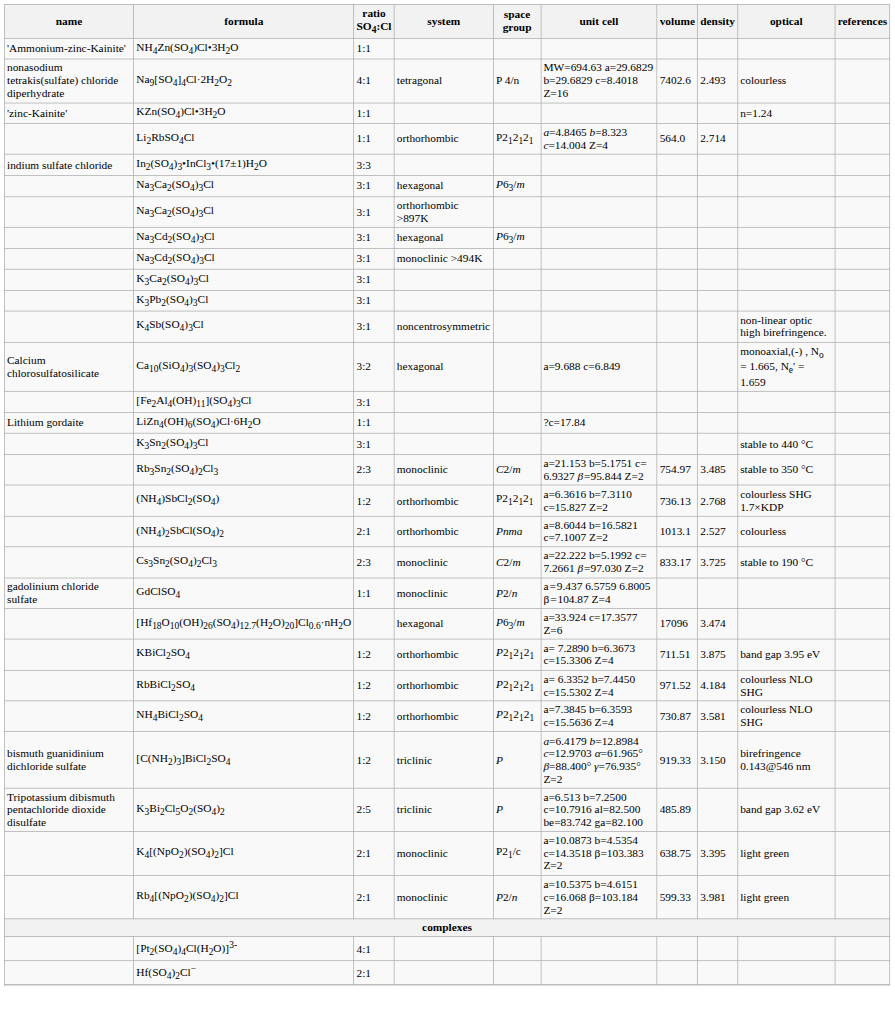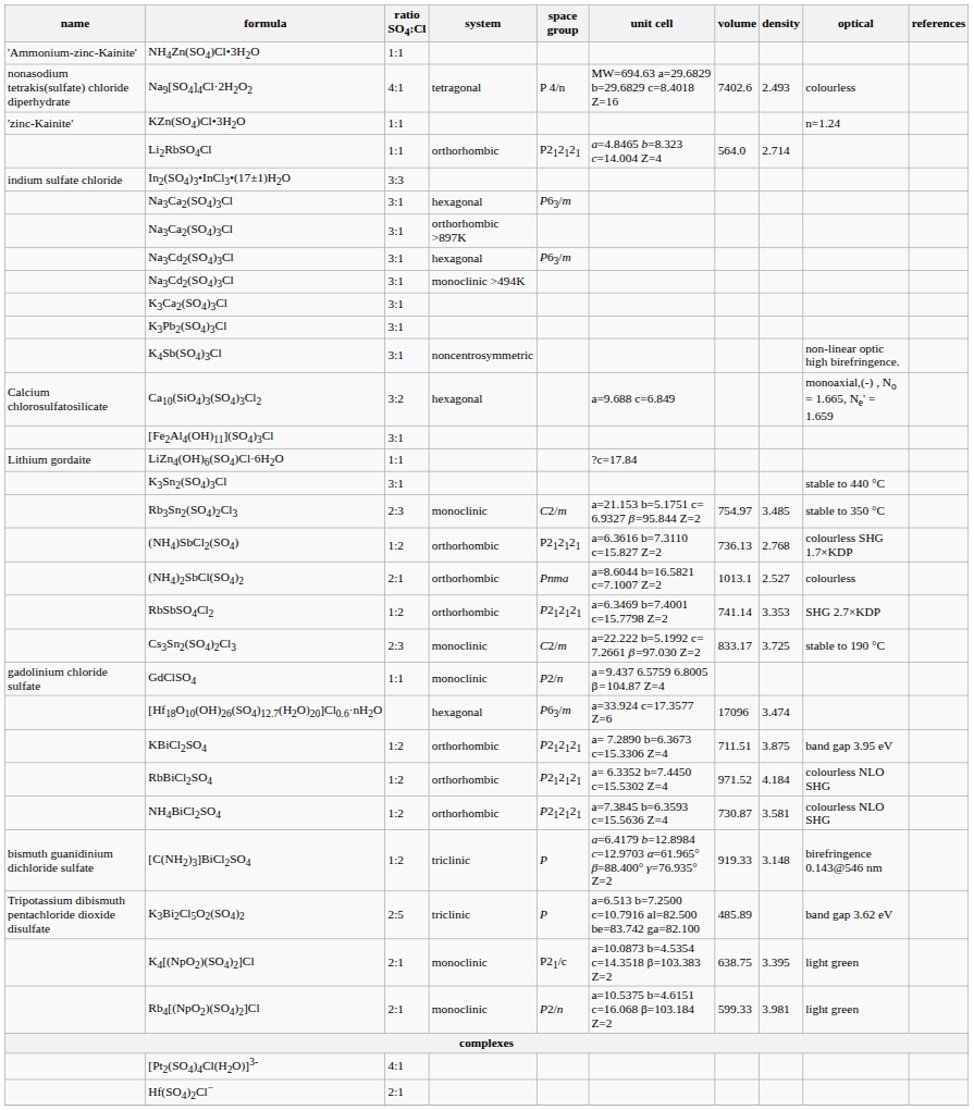 <table class="wikitable">
 <tr>
 <th>name</th>
 <th>formula</th>
 <th>ratio<br>SO<sub>4</sub>:Cl</th>
 <th>system</th>
 <th>space group</th>
 <th>unit cell</th>
 <th>volume</th>
 <th>density</th>
 <th>optical</th>
 <th>references</th>
 </tr>
 <tr>
 <td>'Ammonium-zinc-Kainite'</td>
 <td>NH<sub>4</sub>Zn(SO<sub>4</sub>)Cl•3H<sub>2</sub>O</td>
 <td>1:1</td>
 <td></td>
 <td></td>
 <td></td>
 <td></td>
 <td></td>
 <td></td>
 <td></td>
 </tr>
 <tr>
 <td>nonasodium tetrakis(sulfate) chloride diperhydrate</td>
 <td>Na<sub>9</sub>[SO<sub>4</sub>]<sub>4</sub>Cl·2H<sub>2</sub>O<sub>2</sub></td>
 <td>4:1</td>
 <td>tetragonal</td>
 <td>P 4/n</td>
 <td>MW=694.63 a=29.6829 b=29.6829 c=8.4018 Z=16</td>
 <td>7402.6</td>
 <td>2.493</td>
 <td>colourless</td>
 <td></td>
 </tr>
 <tr>
 <td>'zinc-Kainite'</td>
 <td>KZn(SO<sub>4</sub>)Cl•3H<sub>2</sub>O</td>
 <td>1:1</td>
 <td></td>
 <td></td>
 <td></td>
 <td></td>
 <td></td>
 <td>n=1.24</td>
 <td></td>
 </tr>
 <tr>
 <td></td>
 <td>Li<sub>2</sub>RbSO<sub>4</sub>Cl</td>
 <td>1:1</td>
 <td>orthorhombic</td>
 <td>P2<sub>1</sub>2<sub>1</sub>2<sub>1</sub></td>
 <td><em>a</em>=4.8465 <em>b</em>=8.323 <em>c</em>=14.004 Z=4</td>
 <td>564.0</td>
 <td>2.714</td>
 <td></td>
 <td></td>
 </tr>
 <tr>
 <td>indium sulfate chloride</td>
 <td>In<sub>2</sub>(SO<sub>4</sub>)<sub>3</sub>•InCl<sub>3</sub>•(17±1)H<sub>2</sub>O</td>
 <td>3:3</td>
 <td></td>
 <td></td>
 <td></td>
 <td></td>
 <td></td>
 <td></td>
 <td></td>
 </tr>
 <tr>
 <td></td>
 <td>Na<sub>3</sub>Ca<sub>2</sub>(SO<sub>4</sub>)<sub>3</sub>Cl</td>
 <td>3:1</td>
 <td>hexagonal</td>
 <td><em>P</em>6<sub>3</sub>/<em>m</em></td>
 <td></td>
 <td></td>
 <td></td>
 <td></td>
 <td></td>
 </tr>
 <tr>
 <td></td>
 <td>Na<sub>3</sub>Ca<sub>2</sub>(SO<sub>4</sub>)<sub>3</sub>Cl</td>
 <td>3:1</td>
 <td>orthorhombic >897K</td>
 <td></td>
 <td></td>
 <td></td>
 <td></td>
 <td></td>
 <td></td>
 </tr>
 <tr>
 <td></td>
 <td>Na<sub>3</sub>Cd<sub>2</sub>(SO<sub>4</sub>)<sub>3</sub>Cl</td>
 <td>3:1</td>
 <td>hexagonal</td>
 <td><em>P</em>6<sub>3</sub>/<em>m</em></td>
 <td></td>
 <td></td>
 <td></td>
 <td></td>
 <td></td>
 </tr>
 <tr>
 <td></td>
 <td>Na<sub>3</sub>Cd<sub>2</sub>(SO<sub>4</sub>)<sub>3</sub>Cl</td>
 <td>3:1</td>
 <td>monoclinic >494K</td>
 <td></td>
 <td></td>
 <td></td>
 <td></td>
 <td></td>
 <td></td>
 </tr>
 <tr>
 <td></td>
 <td>K<sub>3</sub>Ca<sub>2</sub>(SO<sub>4</sub>)<sub>3</sub>Cl</td>
 <td>3:1</td>
 <td></td>
 <td></td>
 <td></td>
 <td></td>
 <td></td>
 <td></td>
 <td></td>
 </tr>
 <tr>
 <td></td>
 <td>K<sub>3</sub>Pb<sub>2</sub>(SO<sub>4</sub>)<sub>3</sub>Cl</td>
 <td>3:1</td>
 <td></td>
 <td></td>
 <td></td>
 <td></td>
 <td></td>
 <td></td>
 <td></td>
 </tr>
 <tr>
 <td></td>
 <td>K<sub>4</sub>Sb(SO<sub>4</sub>)<sub>3</sub>Cl</td>
 <td>3:1</td>
 <td>noncentrosymmetric</td>
 <td></td>
 <td></td>
 <td></td>
 <td></td>
 <td>non-linear optic  high birefringence.</td>
 <td></td>
 </tr>
 <tr>
 <td>Calcium chlorosulfatosilicate</td>
 <td>Ca<sub>10</sub>(SiO<sub>4</sub>)<sub>3</sub>(SO<sub>4</sub>)<sub>3</sub>Cl<sub>2</sub></td>
 <td>3:2</td>
 <td>hexagonal</td>
 <td></td>
 <td>a=9.688 c=6.849</td>
 <td></td>
 <td></td>
 <td>monoaxial,(-) , N<sub>o</sub> = 1.665, N<sub>e</sub>' = 1.659</td>
 <td></td>
 </tr>
 <tr>
 <td></td>
 <td>[Fe<sub>2</sub>Al<sub>4</sub>(OH)<sub>11</sub>](SO<sub>4</sub>)<sub>3</sub>Cl</td>
 <td>3:1</td>
 <td></td>
 <td></td>
 <td></td>
 <td></td>
 <td></td>
 <td></td>
 <td></td>
 </tr>
 <tr>
 <td>Lithium gordaite</td>
 <td>LiZn<sub>4</sub>(OH)<sub>6</sub>(SO<sub>4</sub>)Cl·6H<sub>2</sub>O</td>
 <td>1:1</td>
 <td></td>
 <td></td>
 <td>?c=17.84</td>
 <td></td>
 <td></td>
 <td></td>
 <td></td>
 </tr>
 <tr>
 <td></td>
 <td>K<sub>3</sub>Sn<sub>2</sub>(SO<sub>4</sub>)<sub>3</sub>Cl</td>
 <td>3:1</td>
 <td></td>
 <td></td>
 <td></td>
 <td></td>
 <td></td>
 <td>stable to 440 °C</td>
 <td></td>
 </tr>
 <tr>
 <td></td>
 <td>Rb<sub>3</sub>Sn<sub>2</sub>(SO<sub>4</sub>)<sub>2</sub>Cl<sub>3</sub></td>
 <td>2:3</td>
 <td>monoclinic</td>
 <td><em>C</em>2/<em>m</em></td>
 <td>a=21.153 b=5.1751 c= 6.9327 <em>β </em>=95.844 Z=2</td>
 <td>754.97</td>
 <td>3.485</td>
 <td>stable to 350 °C</td>
 <td></td>
 </tr>
 <tr>
 <td></td>
 <td>(NH<sub>4</sub>)SbCl<sub>2</sub>(SO<sub>4</sub>)</td>
 <td>1:2</td>
 <td>orthorhombic</td>
 <td>P2<sub>1</sub>2<sub>1</sub>2<sub>1</sub></td>
 <td>a=6.3616 b=7.3110 c=15.827  Z=2</td>
 <td>736.13</td>
 <td>2.768</td>
 <td>colourless SHG 1.7×KDP</td>
 <td></td>
 </tr>
 <tr>
 <td></td>
 <td>(NH<sub>4</sub>)<sub>2</sub>SbCl(SO<sub>4</sub>)<sub>2</sub></td>
 <td>2:1</td>
 <td>orthorhombic</td>
 <td><em>Pnma</em></td>
 <td>a=8.6044 b=16.5821 c=7.1007 Z=2</td>
 <td>1013.1</td>
 <td>2.527</td>
 <td>colourless</td>
 <td></td>
 </tr>
 <tr>
 <td></td>
+<td>RbSbSO<sub>4</sub>Cl<sub>2</sub></td>
+<td>1:2</td>
+<td>orthorhombic</td>
+<td><em>P</em>2<sub>1</sub>2<sub>1</sub>2<sub>1</sub></td>
+<td>a=6.3469 b=7.4001 c=15.7798 Z=2</td>
+<td>741.14</td>
+<td>3.353</td>
+<td>SHG 2.7×KDP</td>
+<td></td>
+</tr>
+<tr>
+<td></td>
 <td>Cs<sub>3</sub>Sn<sub>2</sub>(SO<sub>4</sub>)<sub>2</sub>Cl<sub>3</sub></td>
 <td>2:3</td>
 <td>monoclinic</td>
 <td><em>C</em>2/<em>m</em></td>
 <td>a=22.222 b=5.1992 c= 7.2661 <em>β </em>=97.030 Z=2</td>
 <td>833.17</td>
 <td>3.725</td>
 <td>stable to 190 °C</td>
 <td></td>
 </tr>
 <tr>
 <td>gadolinium chloride sulfate</td>
 <td>GdClSO<sub>4</sub></td>
 <td>1:1</td>
 <td>monoclinic</td>
 <td><em>P</em>2/<em>n</em></td>
 <td>a = 9.437 6.5759 6.8005 β = 104.87 Z=4</td>
 <td></td>
 <td></td>
 <td></td>
 <td></td>
 </tr>
 <tr>
 <td></td>
 <td>[Hf<sub>18</sub>O<sub>10</sub>(OH)<sub>26</sub>(SO<sub>4</sub>)<sub>12.7</sub>(H<sub>2</sub>O)<sub>20</sub>]Cl<sub>0.6</sub>·nH<sub>2</sub>O</td>
 <td></td>
 <td>hexagonal</td>
 <td><em>P</em>6<sub>3</sub>/<em>m</em></td>
 <td>a=33.924 c=17.3577 Z=6</td>
 <td>17096</td>
 <td>3.474</td>
 <td></td>
 <td></td>
 </tr>
 <tr>
 <td></td>
 <td>KBiCl<sub>2</sub>SO<sub>4</sub></td>
 <td>1:2</td>
 <td>orthorhombic</td>
 <td><em>P</em>2<sub>1</sub>2<sub>1</sub>2<sub>1</sub></td>
 <td>a= 7.2890 b=6.3673 c=15.3306 Z=4</td>
 <td>711.51</td>
 <td>3.875</td>
 <td>band gap 3.95 eV</td>
 <td></td>
 </tr>
 <tr>
 <td></td>
 <td>RbBiCl<sub>2</sub>SO<sub>4</sub></td>
 <td>1:2</td>
 <td>orthorhombic</td>
 <td><em>P</em>2<sub>1</sub>2<sub>1</sub>2<sub>1</sub></td>
 <td>a= 6.3352 b=7.4450 c=15.5302 Z=4</td>
 <td>971.52</td>
 <td>4.184</td>
 <td>colourless NLO SHG</td>
 <td></td>
 </tr>
 <tr>
 <td></td>
 <td>NH<sub>4</sub>BiCl<sub>2</sub>SO<sub>4</sub></td>
 <td>1:2</td>
 <td>orthorhombic</td>
 <td><em>P</em>2<sub>1</sub>2<sub>1</sub>2<sub>1</sub></td>
 <td>a=7.3845 b=6.3593 c=15.5636 Z=4</td>
 <td>730.87</td>
 <td>3.581</td>
 <td>colourless NLO SHG</td>
 <td></td>
 </tr>
 <tr>
 <td>bismuth guanidinium dichloride sulfate</td>
 <td>[C(NH<sub>2</sub>)<sub>3</sub>]BiCl<sub>2</sub>SO<sub>4</sub></td>
 <td>1:2</td>
 <td>triclinic</td>
 <td><em>P</em></td>
 <td><em>a</em>=6.4179 <em>b</em>=12.8984 <em>c</em>=12.9703 <em>α</em>=61.965° <em>β</em>=88.400° <em>γ</em>=76.935° Z=2</td>
 <td>919.33</td>
-<td>3.150</td>
+<td>3.148</td>
 <td>birefringence 0.143@546 nm</td>
 <td></td>
 </tr>
 <tr>
 <td>Tripotassium dibismuth pentachloride dioxide disulfate</td>
 <td>K<sub>3</sub>Bi<sub>2</sub>Cl<sub>5</sub>O<sub>2</sub>(SO<sub>4</sub>)<sub>2</sub></td>
 <td>2:5</td>
 <td>triclinic</td>
 <td><em>P</em></td>
 <td>a=6.513 b=7.2500 c=10.7916 al=82.500 be=83.742 ga=82.100</td>
 <td>485.89</td>
 <td></td>
 <td>band gap 3.62 eV</td>
 <td></td>
 </tr>
 <tr>
 <td></td>
 <td>K<sub>4</sub>[(NpO<sub>2</sub>)(SO<sub>4</sub>)<sub>2</sub>]Cl</td>
 <td>2:1</td>
 <td>monoclinic</td>
 <td>P2<sub>1</sub>/c</td>
 <td>a=10.0873 b=4.5354 c=14.3518 β=103.383 Z=2</td>
 <td>638.75</td>
 <td>3.395</td>
 <td>light green</td>
 <td></td>
 </tr>
 <tr>
 <td></td>
 <td>Rb<sub>4</sub>[(NpO<sub>2</sub>)(SO<sub>4</sub>)<sub>2</sub>]Cl</td>
 <td>2:1</td>
 <td>monoclinic</td>
 <td><em>P</em>2/<em>n</em></td>
 <td>a=10.5375 b=4.6151 c=16.068 β=103.184 Z=2</td>
 <td>599.33</td>
 <td>3.981</td>
 <td>light green</td>
 <td></td>
 </tr>
 <tr>
 <th colspan="10">complexes</th>
 </tr>
 <tr>
 <td></td>
 <td>[Pt<sub>2</sub>(SO<sub>4</sub>)<sub>4</sub>Cl(H<sub>2</sub>O)]<sup>3-</sup></td>
 <td>4:1</td>
 <td></td>
 <td></td>
 <td></td>
 <td></td>
 <td></td>
 <td></td>
 <td></td>
 </tr>
 <tr>
 <td></td>
 <td>Hf(SO<sub>4</sub>)<sub>2</sub>Cl<sup>−</sup></td>
 <td>2:1</td>
 <td></td>
 <td></td>
 <td></td>
 <td></td>
 <td></td>
 <td></td>
 <td></td>
 </tr>
 <tr>
 </tr>
 </table>
